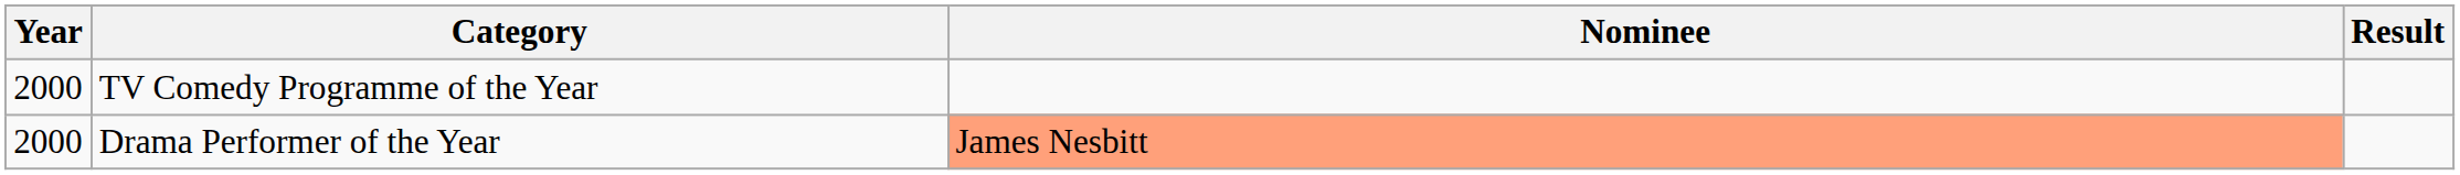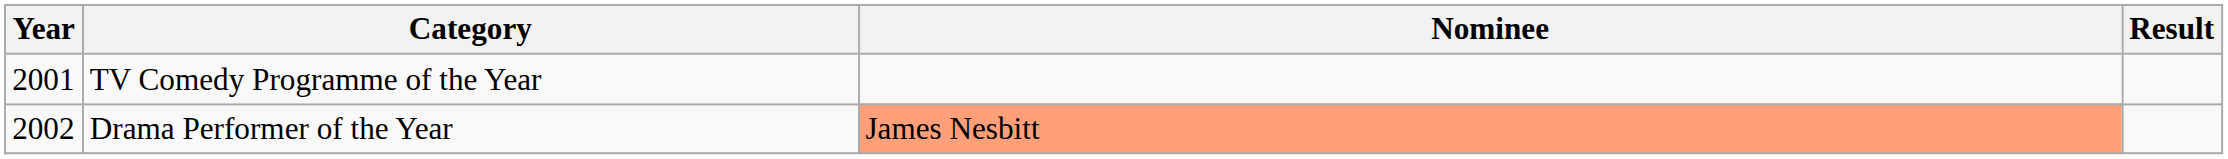 <table class="wikitable" width="90%">
 <tr>
 <th width="3.5%">Year</th>
 <th width="35%">Category</th>
 <th>Nominee</th>
 <th width="3.5%">Result</th>
 </tr>
 <tr>
-<td>2000</td>
+<td>2001</td>
 <td>TV Comedy Programme of the Year</td>
 <td></td>
 <td></td>
 </tr>
 <tr>
-<td>2000</td>
+<td>2002</td>
 <td>Drama Performer of the Year</td>
 <td style="background: lightsalmon;">James Nesbitt</td>
 <td></td>
 </tr>
 </table>
